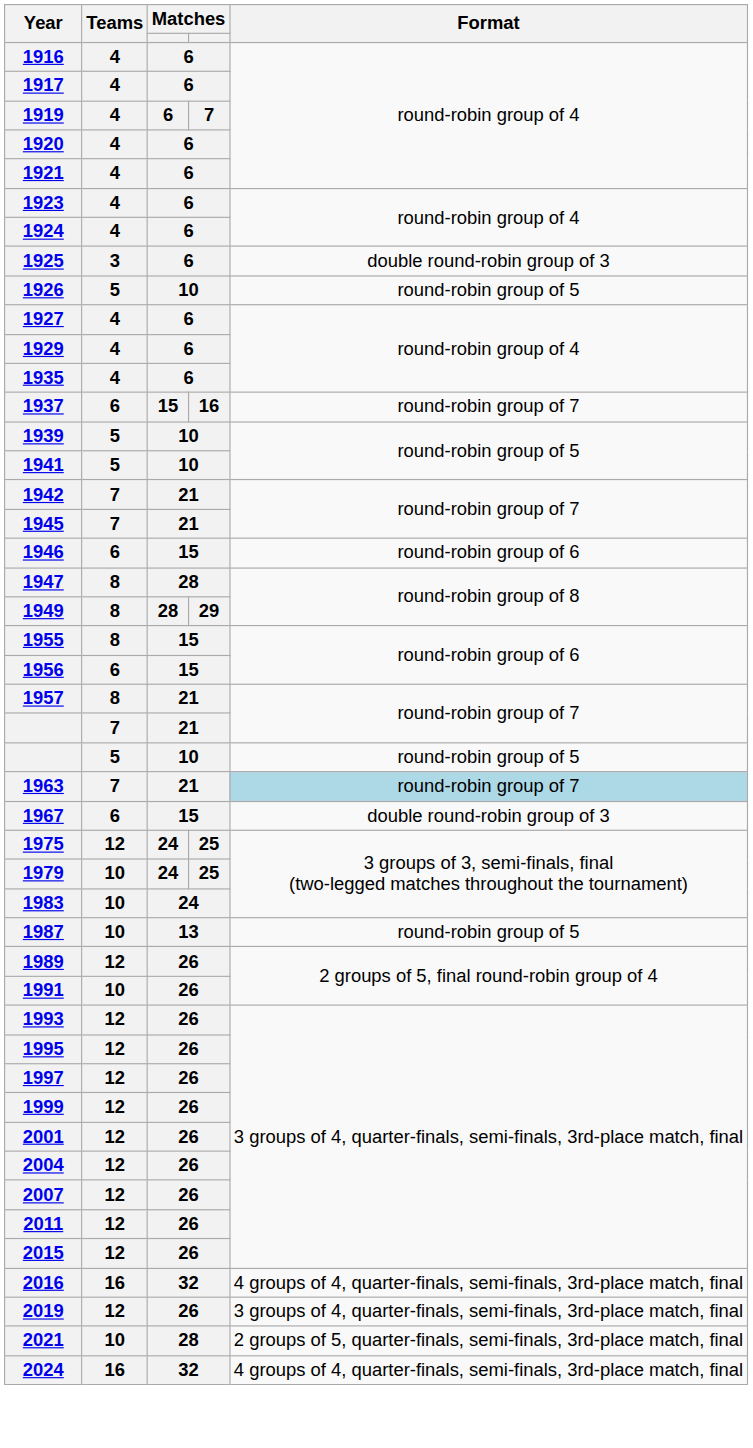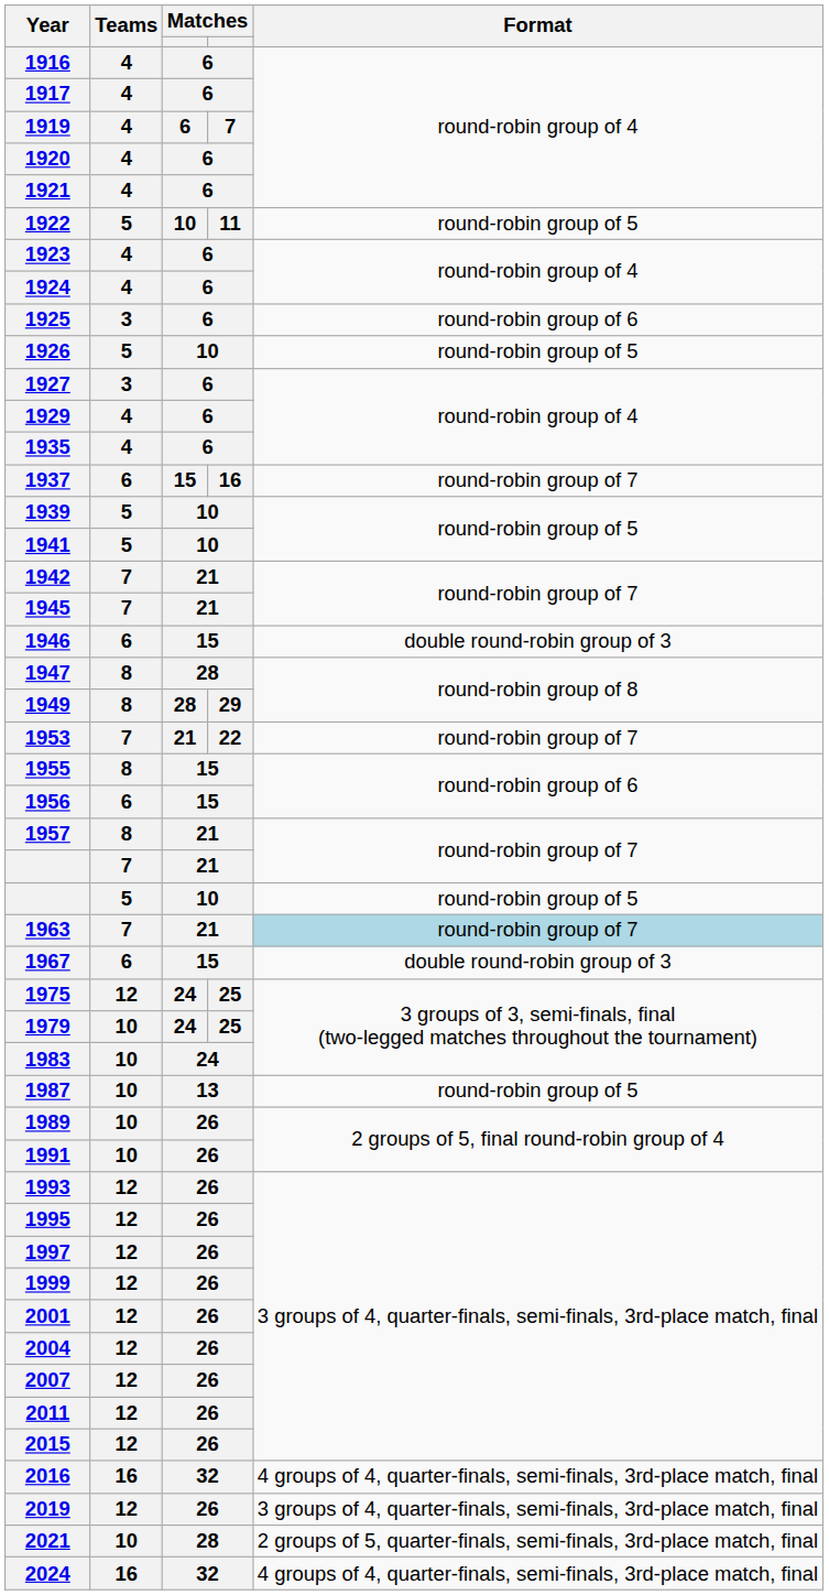 <table class="wikitable" style="text-align:center">
 <tr>
 <th rowspan=2 width=60>Year</th>
 <th rowspan=2>Teams</th>
 <th colspan=2>Matches</th>
 <th rowspan=2>Format</th>
 </tr>
 <tr>
 <th></th>
 <th></th>
 </tr>
 <tr>
 <th><a href='#'>1916</a></th>
 <th>4</th>
 <th colspan=2>6</th>
 <td rowspan=5>round-robin group of 4</td>
 </tr>
 <tr>
 <th><a href='#'>1917</a></th>
 <th>4</th>
 <th colspan=2>6</th>
 </tr>
 <tr>
 <th><a href='#'>1919</a></th>
 <th>4</th>
 <th>6</th>
 <th>7</th>
 </tr>
 <tr>
 <th><a href='#'>1920</a></th>
 <th>4</th>
 <th colspan=2>6</th>
 </tr>
 <tr>
 <th><a href='#'>1921</a></th>
 <th>4</th>
 <th colspan=2>6</th>
 </tr>
 <tr>
+<th><a href='#'>1922</a></th>
+<th>5</th>
+<th>10</th>
+<th>11</th>
+<td>round-robin group of 5</td>
+</tr>
+<tr>
 <th><a href='#'>1923</a></th>
 <th>4</th>
 <th colspan=2>6</th>
 <td rowspan=2>round-robin group of 4</td>
 </tr>
 <tr>
 <th><a href='#'>1924</a></th>
 <th>4</th>
 <th colspan=2>6</th>
 </tr>
 <tr>
 <th><a href='#'>1925</a></th>
 <th>3</th>
 <th colspan=2>6</th>
-<td>double round-robin group of 3</td>
+<td>round-robin group of 6</td>
 </tr>
 <tr>
 <th><a href='#'>1926</a></th>
 <th>5</th>
 <th colspan=2>10</th>
 <td>round-robin group of 5</td>
 </tr>
 <tr>
 <th><a href='#'>1927</a></th>
-<th>4</th>
+<th>3</th>
 <th colspan=2>6</th>
 <td rowspan=3>round-robin group of 4</td>
 </tr>
 <tr>
 <th><a href='#'>1929</a></th>
 <th>4</th>
 <th colspan=2>6</th>
 </tr>
 <tr>
 <th><a href='#'>1935</a></th>
 <th>4</th>
 <th colspan=2>6</th>
 </tr>
 <tr>
 <th><a href='#'>1937</a></th>
 <th>6</th>
 <th>15</th>
 <th>16</th>
 <td>round-robin group of 7</td>
 </tr>
 <tr>
 <th><a href='#'>1939</a></th>
 <th>5</th>
 <th colspan=2>10</th>
 <td rowspan=2>round-robin group of 5</td>
 </tr>
 <tr>
 <th><a href='#'>1941</a></th>
 <th>5</th>
 <th colspan=2>10</th>
 </tr>
 <tr>
 <th><a href='#'>1942</a></th>
 <th>7</th>
 <th colspan=2>21</th>
 <td rowspan=2>round-robin group of 7</td>
 </tr>
 <tr>
 <th><a href='#'>1945</a></th>
 <th>7</th>
 <th colspan=2>21</th>
 </tr>
 <tr>
 <th><a href='#'>1946</a></th>
 <th>6</th>
 <th colspan=2>15</th>
-<td>round-robin group of 6</td>
+<td>double round-robin group of 3</td>
 </tr>
 <tr>
 <th><a href='#'>1947</a></th>
 <th>8</th>
 <th colspan=2>28</th>
 <td rowspan=2>round-robin group of 8</td>
 </tr>
 <tr>
 <th><a href='#'>1949</a></th>
 <th>8</th>
 <th>28</th>
 <th>29</th>
+</tr>
+<tr>
+<th><a href='#'>1953</a></th>
+<th>7</th>
+<th>21</th>
+<th>22</th>
+<td>round-robin group of 7</td>
 </tr>
 <tr>
 <th><a href='#'>1955</a></th>
 <th>8</th>
 <th colspan=2>15</th>
 <td rowspan=2>round-robin group of 6</td>
 </tr>
 <tr>
 <th><a href='#'>1956</a></th>
 <th>6</th>
 <th colspan=2>15</th>
 </tr>
 <tr>
 <th><a href='#'>1957</a></th>
 <th>8</th>
 <th colspan=2>21</th>
 <td rowspan=2>round-robin group of 7</td>
 </tr>
 <tr>
 <th></th>
 <th>7</th>
 <th colspan=2>21</th>
 </tr>
 <tr>
 <th></th>
 <th>5</th>
 <th colspan=2>10</th>
 <td>round-robin group of 5</td>
 </tr>
 <tr>
 <th><a href='#'>1963</a></th>
 <th>7</th>
 <th colspan=2>21</th>
 <td style="background: lightblue;">round-robin group of 7</td>
 </tr>
 <tr>
 <th><a href='#'>1967</a></th>
 <th>6</th>
 <th colspan=2>15</th>
 <td>double round-robin group of 3</td>
 </tr>
 <tr>
 <th><a href='#'>1975</a></th>
 <th>12</th>
 <th>24</th>
 <th>25</th>
 <td rowspan=3>3 groups of 3, semi-finals, final <br> (two-legged matches throughout the tournament)</td>
 </tr>
 <tr>
 <th><a href='#'>1979</a></th>
 <th>10</th>
 <th>24</th>
 <th>25</th>
 </tr>
 <tr>
 <th><a href='#'>1983</a></th>
 <th>10</th>
 <th colspan=2>24</th>
 </tr>
 <tr>
 <th><a href='#'>1987</a></th>
 <th>10</th>
 <th colspan=2>13</th>
 <td>round-robin group of 5</td>
 </tr>
 <tr>
 <th><a href='#'>1989</a></th>
-<th>12</th>
+<th>10</th>
 <th colspan=2>26</th>
 <td rowspan=2>2 groups of 5, final round-robin group of 4</td>
 </tr>
 <tr>
 <th><a href='#'>1991</a></th>
 <th>10</th>
 <th colspan=2>26</th>
 </tr>
 <tr>
 <th><a href='#'>1993</a></th>
 <th>12</th>
 <th colspan=2>26</th>
 <td rowspan=9>3 groups of 4, quarter-finals, semi-finals, 3rd-place match, final</td>
 </tr>
 <tr>
 <th><a href='#'>1995</a></th>
 <th>12</th>
 <th colspan=2>26</th>
 </tr>
 <tr>
 <th><a href='#'>1997</a></th>
 <th>12</th>
 <th colspan=2>26</th>
 </tr>
 <tr>
 <th><a href='#'>1999</a></th>
 <th>12</th>
 <th colspan=2>26</th>
 </tr>
 <tr>
 <th><a href='#'>2001</a></th>
 <th>12</th>
 <th colspan=2>26</th>
 </tr>
 <tr>
 <th><a href='#'>2004</a></th>
 <th>12</th>
 <th colspan=2>26</th>
 </tr>
 <tr>
 <th><a href='#'>2007</a></th>
 <th>12</th>
 <th colspan=2>26</th>
 </tr>
 <tr>
 <th><a href='#'>2011</a></th>
 <th>12</th>
 <th colspan=2>26</th>
 </tr>
 <tr>
 <th><a href='#'>2015</a></th>
 <th>12</th>
 <th colspan=2>26</th>
 </tr>
 <tr>
 <th><a href='#'>2016</a></th>
 <th>16</th>
 <th colspan=2>32</th>
 <td>4 groups of 4, quarter-finals, semi-finals, 3rd-place match, final</td>
 </tr>
 <tr>
 <th><a href='#'>2019</a></th>
 <th>12</th>
 <th colspan=2>26</th>
 <td>3 groups of 4, quarter-finals, semi-finals, 3rd-place match, final</td>
 </tr>
 <tr>
 <th><a href='#'>2021</a></th>
 <th>10</th>
 <th colspan=2>28</th>
 <td>2 groups of 5, quarter-finals, semi-finals, 3rd-place match, final</td>
 </tr>
 <tr>
 <th><a href='#'>2024</a></th>
 <th>16</th>
 <th colspan=2>32</th>
 <td>4 groups of 4, quarter-finals, semi-finals, 3rd-place match, final</td>
 </tr>
 </table>
